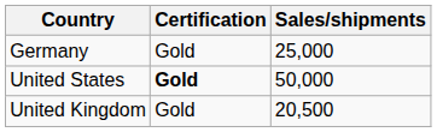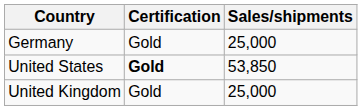 <table class="wikitable">
 <tr>
 <th align="left">Country</th>
 <th align="left">Certification</th>
 <th align="left">Sales/shipments</th>
 </tr>
 <tr>
 <td>Germany</td>
 <td>Gold</td>
 <td>25,000</td>
 </tr>
 <tr>
 <td>United States</td>
 <td><strong>Gold</strong></td>
-<td>50,000</td>
+<td>53,850</td>
 </tr>
 <tr>
 <td>United Kingdom</td>
 <td>Gold</td>
-<td>20,500</td>
+<td>25,000</td>
 </tr>
 </table>
